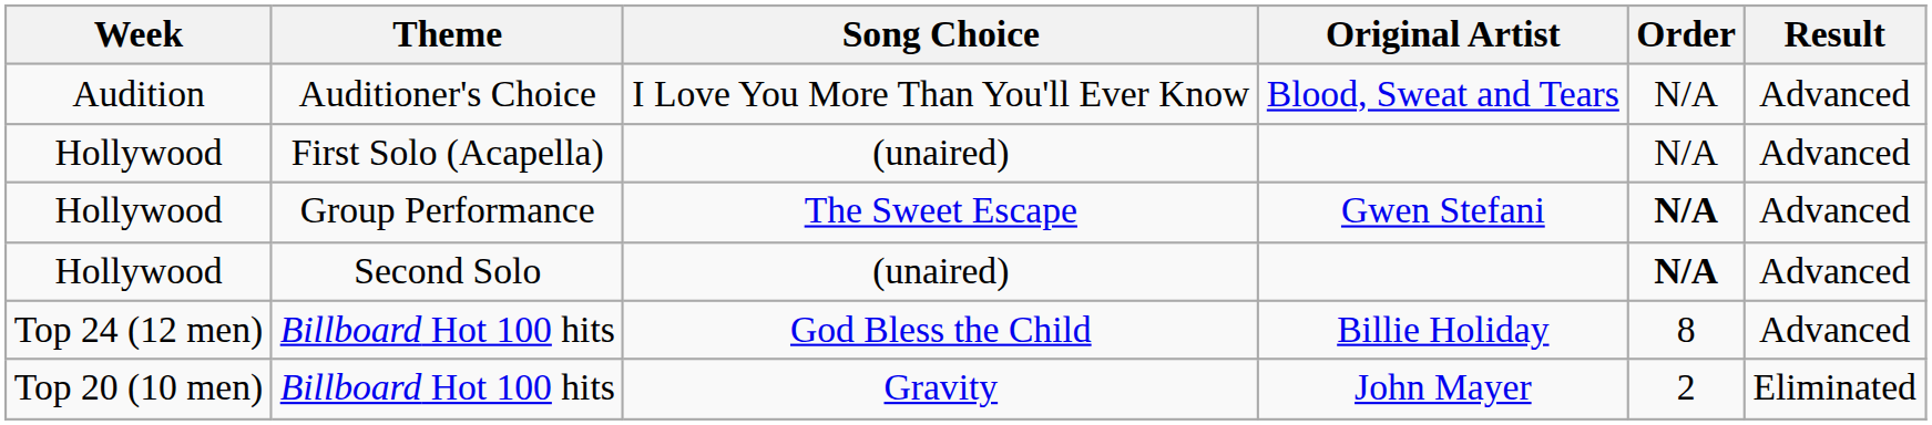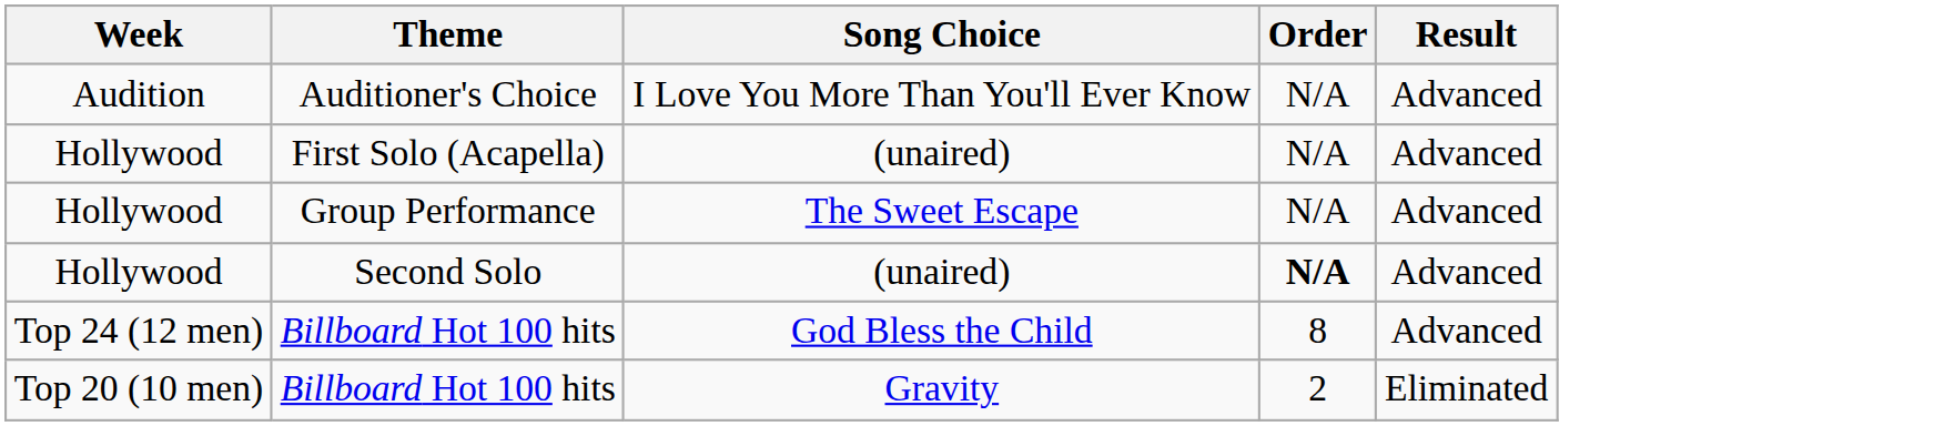 <table class="wikitable" style="text-align: center;">
 <tr>
 <th><strong>Week</strong></th>
 <th><strong>Theme</strong></th>
 <th><strong>Song Choice</strong></th>
-<th><strong>Original Artist</strong></th>
 <th><strong>Order</strong></th>
 <th><strong>Result</strong></th>
 </tr>
 <tr>
 <td>Audition</td>
 <td>Auditioner's Choice</td>
 <td>I Love You More Than You'll Ever Know</td>
-<td><a href='#'>Blood, Sweat and Tears</a></td>
 <td>N/A</td>
 <td>Advanced</td>
 </tr>
 <tr>
 <td>Hollywood</td>
 <td>First Solo (Acapella)</td>
 <td>(unaired)</td>
-<td></td>
 <td>N/A</td>
 <td>Advanced</td>
 </tr>
 <tr>
 <td>Hollywood</td>
 <td>Group Performance</td>
 <td><a href='#'>The Sweet Escape</a></td>
-<td><a href='#'>Gwen Stefani</a></td>
-<td><strong>N/A</strong></td>
+<td>N/A</td>
 <td>Advanced</td>
 </tr>
 <tr>
 <td>Hollywood</td>
 <td>Second Solo</td>
 <td>(unaired)</td>
-<td></td>
 <td><strong>N/A</strong></td>
 <td>Advanced</td>
 </tr>
 <tr>
 <td>Top 24 (12 men)</td>
 <td><a href='#'><em>Billboard</em> Hot 100</a> hits</td>
 <td><a href='#'>God Bless the Child</a></td>
-<td><a href='#'>Billie Holiday</a></td>
 <td>8</td>
 <td>Advanced</td>
 </tr>
 <tr>
 <td>Top 20 (10 men)</td>
 <td><a href='#'><em>Billboard</em> Hot 100</a> hits</td>
 <td><a href='#'>Gravity</a></td>
-<td><a href='#'>John Mayer</a></td>
 <td>2</td>
 <td>Eliminated</td>
 </tr>
 </table>
